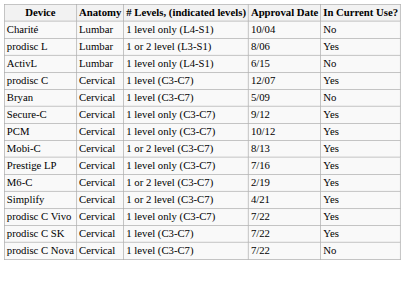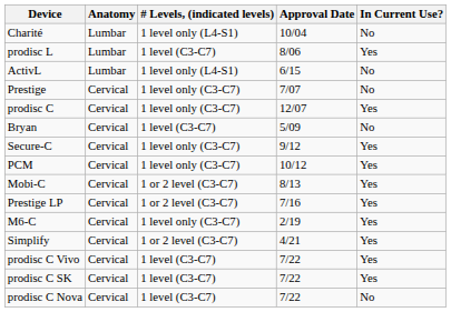 <table class="wikitable">
 <tr>
 <th>Device</th>
 <th>Anatomy</th>
 <th># Levels, (indicated levels)</th>
 <th>Approval Date</th>
 <th>In Current Use?</th>
 </tr>
 <tr>
 <td>Charité </td>
 <td>Lumbar</td>
 <td>1 level only (L4-S1)</td>
 <td>10/04</td>
 <td>No</td>
 </tr>
 <tr>
 <td>prodisc L</td>
 <td>Lumbar</td>
-<td>1 or 2 level (L3-S1)</td>
+<td>1 level (C3-C7)</td>
 <td>8/06</td>
 <td>Yes</td>
 </tr>
 <tr>
 <td>ActivL</td>
 <td>Lumbar</td>
 <td>1 level only (L4-S1)</td>
 <td>6/15</td>
 <td>No</td>
 </tr>
 <tr>
+<td>Prestige</td>
+<td>Cervical</td>
+<td>1 level only (C3-C7)</td>
+<td>7/07</td>
+<td>No</td>
+</tr>
+<tr>
 <td>prodisc C</td>
 <td>Cervical</td>
-<td>1 level (C3-C7)</td>
+<td>1 level only (C3-C7)</td>
 <td>12/07</td>
 <td>Yes</td>
 </tr>
 <tr>
 <td>Bryan</td>
 <td>Cervical</td>
 <td>1 level (C3-C7)</td>
 <td>5/09</td>
 <td>No</td>
 </tr>
 <tr>
 <td>Secure-C</td>
 <td>Cervical</td>
 <td>1 level only (C3-C7)</td>
 <td>9/12</td>
 <td>Yes</td>
 </tr>
 <tr>
 <td>PCM</td>
 <td>Cervical</td>
 <td>1 level only (C3-C7)</td>
 <td>10/12</td>
 <td>Yes</td>
 </tr>
 <tr>
 <td>Mobi-C</td>
 <td>Cervical</td>
 <td>1 or 2 level (C3-C7)</td>
 <td>8/13</td>
 <td>Yes</td>
 </tr>
 <tr>
 <td>Prestige LP</td>
 <td>Cervical</td>
-<td>1 level only (C3-C7)</td>
+<td>1 or 2 level (C3-C7)</td>
 <td>7/16</td>
 <td>Yes</td>
 </tr>
 <tr>
 <td>M6-C</td>
 <td>Cervical</td>
-<td>1 or 2 level (C3-C7)</td>
+<td>1 level only (C3-C7)</td>
 <td>2/19</td>
 <td>Yes</td>
 </tr>
 <tr>
 <td>Simplify</td>
 <td>Cervical</td>
 <td>1 or 2 level (C3-C7)</td>
 <td>4/21</td>
 <td>Yes</td>
 </tr>
 <tr>
 <td>prodisc C Vivo</td>
 <td>Cervical</td>
-<td>1 level only (C3-C7)</td>
+<td>1 level (C3-C7)</td>
 <td>7/22</td>
 <td>Yes</td>
 </tr>
 <tr>
 <td>prodisc C SK</td>
 <td>Cervical</td>
 <td>1 level (C3-C7)</td>
 <td>7/22</td>
 <td>Yes</td>
 </tr>
 <tr>
 <td>prodisc C Nova</td>
 <td>Cervical</td>
 <td>1 level (C3-C7)</td>
 <td>7/22</td>
 <td>No</td>
 </tr>
 </table>
